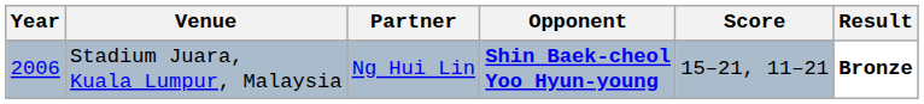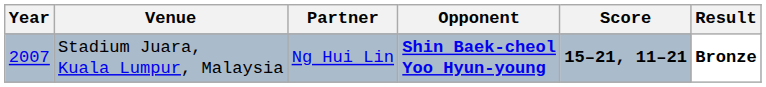 <table class="sortable wikitable" style="font-size: 90%;">
 <tr>
 <th>Year</th>
 <th>Venue</th>
 <th>Partner</th>
 <th>Opponent</th>
 <th>Score</th>
 <th>Result</th>
 </tr>
 <tr style="background:#AABBCC">
-<td align="center"><a href='#'>2006</a></td>
+<td align="center"><a href='#'>2007</a></td>
 <td align="left">Stadium Juara,<br><a href='#'>Kuala Lumpur</a>, Malaysia</td>
 <td align="left"> <a href='#'>Ng Hui Lin</a></td>
 <td align="left"><strong> <a href='#'>Shin Baek-cheol</a><br> <a href='#'>Yoo Hyun-young</a></strong></td>
-<td align="left">15–21, 11–21</td>
+<td align="left"><strong>15–21, 11–21</strong></td>
 <td style="text-align:left; background:white"> <strong>Bronze</strong></td>
 </tr>
 </table>
